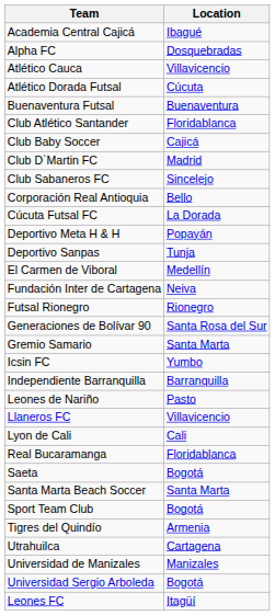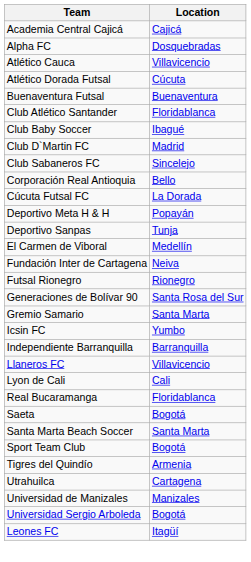 <table class="wikitable sortable" style="text-align: left;">
 <tr>
 <th>Team</th>
 <th>Location</th>
 </tr>
 <tr>
 <td>Academia Central Cajicá</td>
-<td> <a href='#'>Ibagué</a></td>
+<td> <a href='#'>Cajicá</a></td>
 </tr>
 <tr>
 <td>Alpha FC</td>
 <td> <a href='#'>Dosquebradas</a></td>
 </tr>
 <tr>
 <td>Atlético Cauca</td>
 <td> <a href='#'>Villavicencio</a></td>
 </tr>
 <tr>
 <td>Atlético Dorada Futsal</td>
 <td> <a href='#'>Cúcuta</a></td>
 </tr>
 <tr>
 <td>Buenaventura Futsal</td>
 <td> <a href='#'>Buenaventura</a></td>
 </tr>
 <tr>
 <td>Club Atlético Santander</td>
 <td> <a href='#'>Floridablanca</a></td>
 </tr>
 <tr>
 <td>Club Baby Soccer</td>
-<td> <a href='#'>Cajicá</a></td>
+<td> <a href='#'>Ibagué</a></td>
 </tr>
 <tr>
 <td>Club D`Martin FC</td>
 <td> <a href='#'>Madrid</a></td>
 </tr>
 <tr>
 <td>Club Sabaneros FC</td>
 <td> <a href='#'>Sincelejo</a></td>
 </tr>
 <tr>
 <td>Corporación Real Antioquia</td>
 <td> <a href='#'>Bello</a></td>
 </tr>
 <tr>
 <td>Cúcuta Futsal FC</td>
 <td> <a href='#'>La Dorada</a></td>
 </tr>
 <tr>
 <td>Deportivo Meta H & H</td>
 <td> <a href='#'>Popayán</a></td>
 </tr>
 <tr>
 <td>Deportivo Sanpas</td>
 <td> <a href='#'>Tunja</a></td>
 </tr>
 <tr>
 <td>El Carmen de Viboral</td>
 <td> <a href='#'>Medellín</a></td>
 </tr>
 <tr>
 <td>Fundación Inter de Cartagena</td>
 <td> <a href='#'>Neiva</a></td>
 </tr>
 <tr>
 <td>Futsal Rionegro</td>
 <td> <a href='#'>Rionegro</a></td>
 </tr>
 <tr>
 <td>Generaciones de Bolívar 90</td>
 <td> <a href='#'>Santa Rosa del Sur</a></td>
 </tr>
 <tr>
 <td>Gremio Samario</td>
 <td> <a href='#'>Santa Marta</a></td>
 </tr>
 <tr>
 <td>Icsin FC</td>
 <td> <a href='#'>Yumbo</a></td>
 </tr>
 <tr>
 <td>Independiente Barranquilla</td>
 <td> <a href='#'>Barranquilla</a></td>
 </tr>
 <tr>
-<td>Leones de Nariño</td>
-<td> <a href='#'>Pasto</a></td>
-</tr>
-<tr>
 <td><a href='#'>Llaneros FC</a></td>
 <td> <a href='#'>Villavicencio</a></td>
 </tr>
 <tr>
 <td>Lyon de Cali</td>
 <td> <a href='#'>Cali</a></td>
 </tr>
 <tr>
 <td>Real Bucaramanga</td>
 <td> <a href='#'>Floridablanca</a></td>
 </tr>
 <tr>
 <td>Saeta</td>
 <td> <a href='#'>Bogotá</a></td>
 </tr>
 <tr>
 <td>Santa Marta Beach Soccer</td>
 <td> <a href='#'>Santa Marta</a></td>
 </tr>
 <tr>
 <td>Sport Team Club</td>
 <td> <a href='#'>Bogotá</a></td>
 </tr>
 <tr>
 <td>Tigres del Quindío</td>
 <td> <a href='#'>Armenia</a></td>
 </tr>
 <tr>
 <td>Utrahuilca</td>
 <td> <a href='#'>Cartagena</a></td>
 </tr>
 <tr>
 <td>Universidad de Manizales</td>
 <td> <a href='#'>Manizales</a></td>
 </tr>
 <tr>
 <td><a href='#'>Universidad Sergio Arboleda</a></td>
 <td> <a href='#'>Bogotá</a></td>
 </tr>
 <tr>
 <td><a href='#'>Leones FC</a></td>
 <td> <a href='#'>Itagüí</a></td>
 </tr>
 </table>
